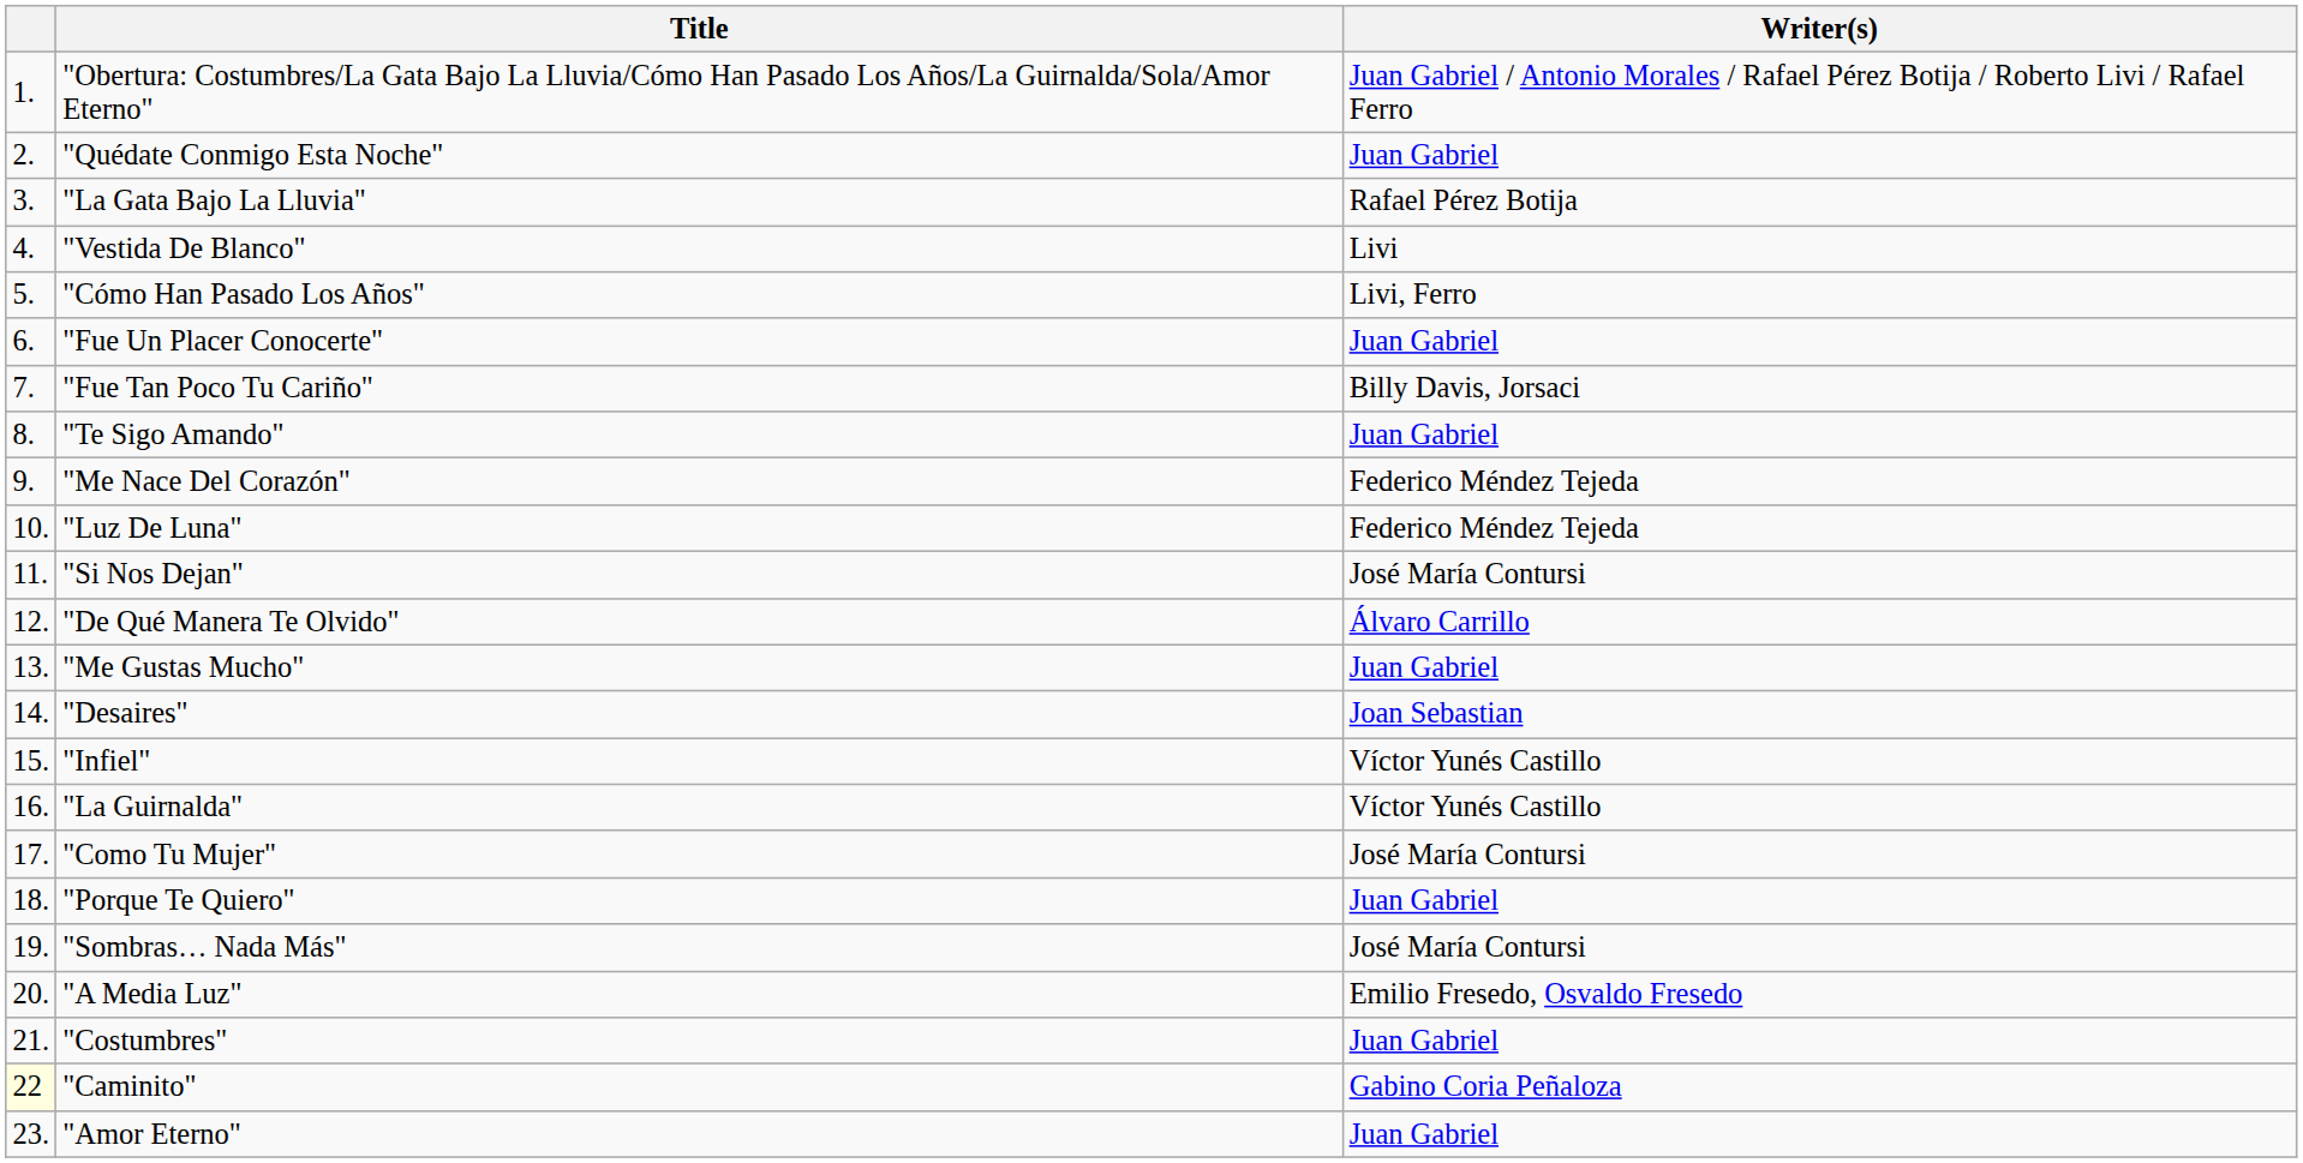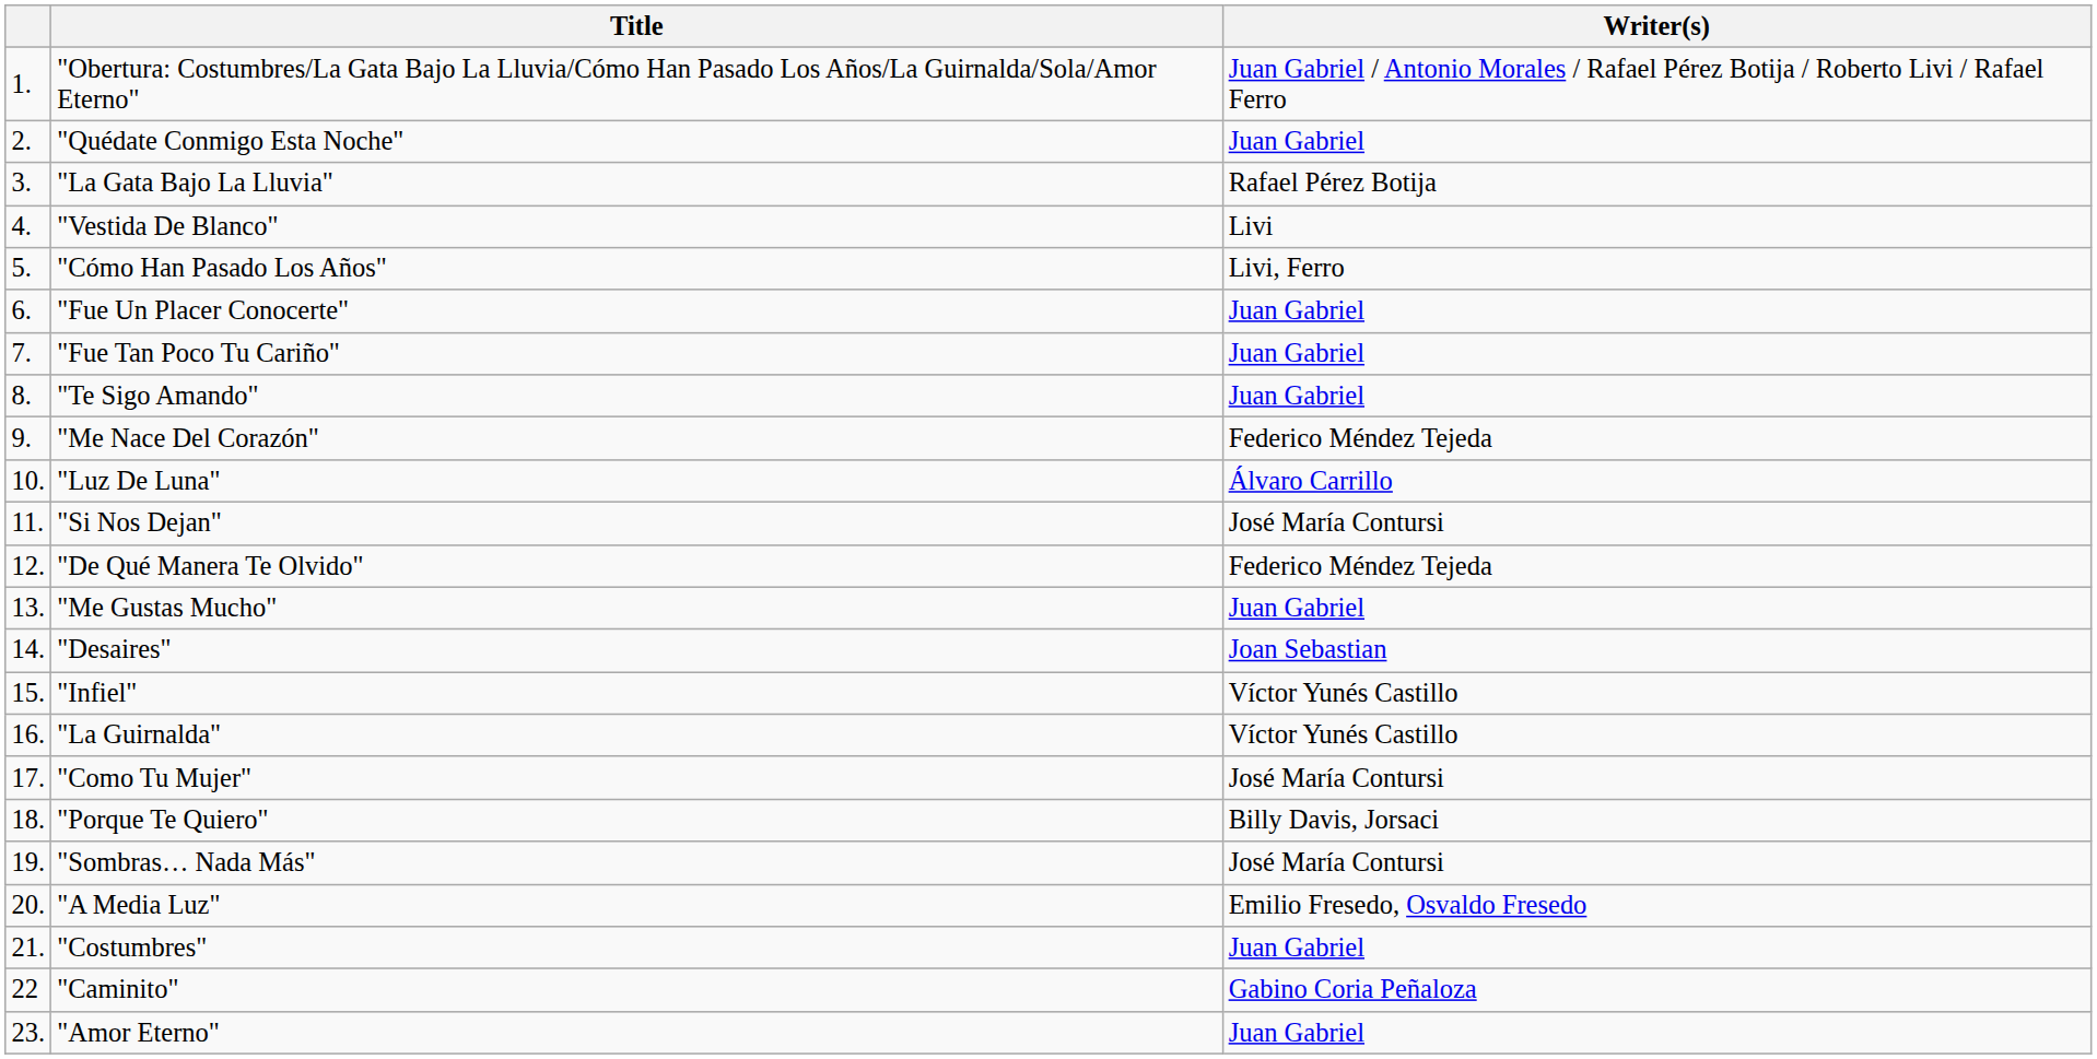 <table class="wikitable">
 <tr>
 <th></th>
 <th>Title</th>
 <th>Writer(s)</th>
 </tr>
 <tr>
 <td>1.</td>
 <td>"Obertura: Costumbres/La Gata Bajo La Lluvia/Cómo Han Pasado Los Años/La Guirnalda/Sola/Amor Eterno"</td>
 <td><a href='#'>Juan Gabriel</a> / <a href='#'>Antonio Morales</a> / Rafael Pérez Botija / Roberto Livi / Rafael Ferro</td>
 </tr>
 <tr>
 <td>2.</td>
 <td>"Quédate Conmigo Esta Noche"</td>
 <td><a href='#'>Juan Gabriel</a></td>
 </tr>
 <tr>
 <td>3.</td>
 <td>"La Gata Bajo La Lluvia"</td>
 <td>Rafael Pérez Botija</td>
 </tr>
 <tr>
 <td>4.</td>
 <td>"Vestida De Blanco"</td>
 <td>Livi</td>
 </tr>
 <tr>
 <td>5.</td>
 <td>"Cómo Han Pasado Los Años"</td>
 <td>Livi, Ferro</td>
 </tr>
 <tr>
 <td>6.</td>
 <td>"Fue Un Placer Conocerte"</td>
 <td><a href='#'>Juan Gabriel</a></td>
 </tr>
 <tr>
 <td>7.</td>
 <td>"Fue Tan Poco Tu Cariño"</td>
-<td>Billy Davis, Jorsaci</td>
+<td><a href='#'>Juan Gabriel</a></td>
 </tr>
 <tr>
 <td>8.</td>
 <td>"Te Sigo Amando"</td>
 <td><a href='#'>Juan Gabriel</a></td>
 </tr>
 <tr>
 <td>9.</td>
 <td>"Me Nace Del Corazón"</td>
 <td>Federico Méndez Tejeda</td>
 </tr>
 <tr>
 <td>10.</td>
 <td>"Luz De Luna"</td>
-<td>Federico Méndez Tejeda</td>
+<td><a href='#'>Álvaro Carrillo</a></td>
 </tr>
 <tr>
 <td>11.</td>
 <td>"Si Nos Dejan"</td>
 <td>José María Contursi</td>
 </tr>
 <tr>
 <td>12.</td>
 <td>"De Qué Manera Te Olvido"</td>
-<td><a href='#'>Álvaro Carrillo</a></td>
+<td>Federico Méndez Tejeda</td>
 </tr>
 <tr>
 <td>13.</td>
 <td>"Me Gustas Mucho"</td>
 <td><a href='#'>Juan Gabriel</a></td>
 </tr>
 <tr>
 <td>14.</td>
 <td>"Desaires"</td>
 <td><a href='#'>Joan Sebastian</a></td>
 </tr>
 <tr>
 <td>15.</td>
 <td>"Infiel"</td>
 <td>Víctor Yunés Castillo</td>
 </tr>
 <tr>
 <td>16.</td>
 <td>"La Guirnalda"</td>
 <td>Víctor Yunés Castillo</td>
 </tr>
 <tr>
 <td>17.</td>
 <td>"Como Tu Mujer"</td>
 <td>José María Contursi</td>
 </tr>
 <tr>
 <td>18.</td>
 <td>"Porque Te Quiero"</td>
-<td><a href='#'>Juan Gabriel</a></td>
+<td>Billy Davis, Jorsaci</td>
 </tr>
 <tr>
 <td>19.</td>
 <td>"Sombras… Nada Más"</td>
 <td>José María Contursi</td>
 </tr>
 <tr>
 <td>20.</td>
 <td>"A Media Luz"</td>
 <td>Emilio Fresedo, <a href='#'>Osvaldo Fresedo</a></td>
 </tr>
 <tr>
 <td>21.</td>
 <td>"Costumbres"</td>
 <td><a href='#'>Juan Gabriel</a></td>
 </tr>
 <tr>
-<td style="background: lightyellow;">22</td>
+<td>22</td>
 <td>"Caminito"</td>
 <td><a href='#'>Gabino Coria Peñaloza</a></td>
 </tr>
 <tr>
 <td>23.</td>
 <td>"Amor Eterno"</td>
 <td><a href='#'>Juan Gabriel</a></td>
 </tr>
 </table>
